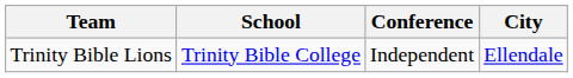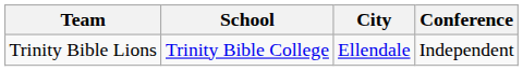 <table class="sortable wikitable">
 <tr>
 <th>Team</th>
 <th>School</th>
+<th>City</th>
 <th>Conference</th>
-<th>City</th>
 </tr>
 <tr>
 <td>Trinity Bible Lions</td>
 <td><a href='#'>Trinity Bible College</a></td>
+<td><a href='#'>Ellendale</a></td>
 <td>Independent</td>
-<td><a href='#'>Ellendale</a></td>
 </tr>
 </table>
